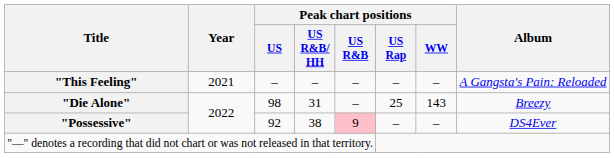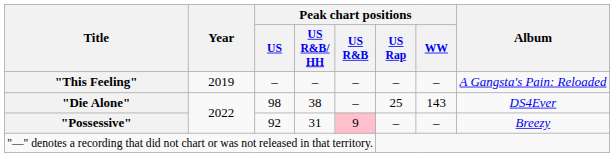 <table class="wikitable plainrowheaders" style="text-align:center;">
 <tr>
 <th scope="col" rowspan="2">Title</th>
 <th scope="col" rowspan="2">Year</th>
 <th scope="col" colspan="5">Peak chart positions</th>
 <th scope="col" rowspan="2">Album</th>
 </tr>
 <tr>
 <th scope="col" style="width:3em;font-size:90%;"><a href='#'>US</a><br></th>
 <th scope="col" style="width:3em;font-size:90%;"><a href='#'>US<br>R&B/<br>HH</a><br></th>
 <th scope="col" style="width:3em;font-size:90%;"><a href='#'>US<br>R&B</a><br></th>
 <th scope="col" style="width:3em;font-size:90%;"><a href='#'>US<br>Rap</a><br></th>
 <th scope="col" style="width:3em;font-size:90%;"><a href='#'>WW</a><br></th>
 </tr>
 <tr>
 <th scope="row">"This Feeling"<br></th>
-<td>2021</td>
+<td>2019</td>
 <td>–</td>
 <td>–</td>
 <td>–</td>
 <td>–</td>
 <td>–</td>
 <td><em><a href='#'>A Gangsta's Pain: Reloaded</a></em></td>
 </tr>
 <tr>
 <th scope="row">"Die Alone"<br></th>
 <td rowspan="2">2022</td>
 <td>98</td>
-<td>31</td>
+<td>38</td>
 <td>–</td>
 <td>25</td>
 <td>143</td>
-<td><em><a href='#'>Breezy</a></em></td>
+<td><em><a href='#'>DS4Ever</a></em></td>
 </tr>
 <tr>
 <th scope="row">"Possessive"<br></th>
 <td>92</td>
-<td>38</td>
+<td>31</td>
 <td style="background: pink;">9</td>
 <td>–</td>
 <td>–</td>
-<td><em><a href='#'>DS4Ever</a></em></td>
+<td><em><a href='#'>Breezy</a></em></td>
 </tr>
 <tr>
 <td colspan="5" style="font-size:90%">"—" denotes a recording that did not chart or was not released in that territory.</td>
 </tr>
 </table>
